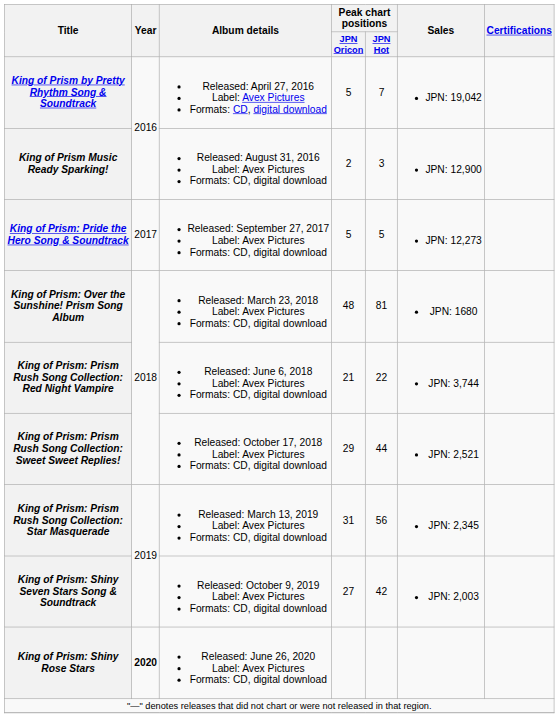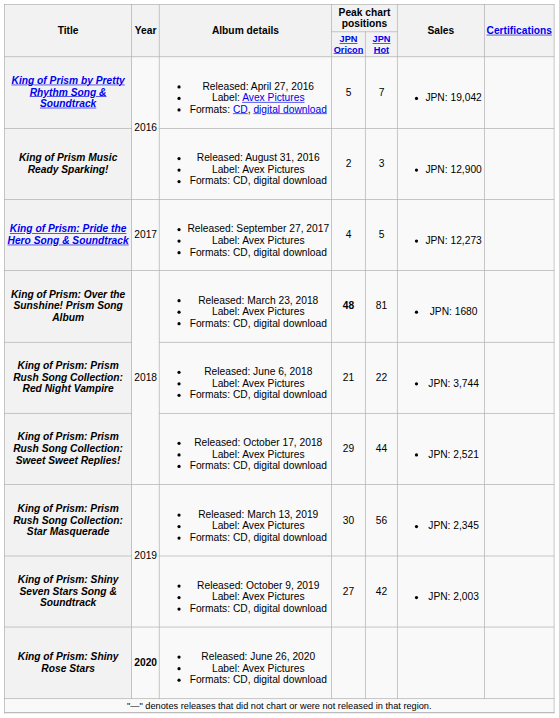 <table class="wikitable plainrowheaders" style="text-align:center;">
 <tr>
 <th scope="col" rowspan="2" style="width:12em;">Title</th>
 <th scope="col" rowspan="2">Year</th>
 <th scope="col" rowspan="2">Album details</th>
 <th scope="col" colspan="2">Peak chart positions</th>
 <th scope="col" rowspan="2">Sales<br></th>
 <th scope="col" rowspan="2"><a href='#'>Certifications</a></th>
 </tr>
 <tr>
 <th scope="col" style="width:3em;font-size:90%;"><a href='#'>JPN<br>Oricon</a><br></th>
 <th scope="col" style="width:3em;font-size:90%;"><a href='#'>JPN<br>Hot</a><br></th>
 </tr>
 <tr>
 <th scope="row"><em><a href='#'>King of Prism by Pretty Rhythm Song & Soundtrack</a></em></th>
 <td rowspan="2">2016</td>
 <td><br><ul><li>Released: April 27, 2016</li><li>Label: <a href='#'>Avex Pictures</a></li><li>Formats: <a href='#'>CD</a>, <a href='#'>digital download</a></li></ul></td>
 <td>5</td>
 <td>7</td>
 <td><br><ul><li>JPN: 19,042</li></ul></td>
 <td></td>
 </tr>
 <tr>
 <th scope="row"><em>King of Prism Music Ready Sparking!</em></th>
 <td><br><ul><li>Released: August 31, 2016</li><li>Label: Avex Pictures</li><li>Formats: CD, digital download</li></ul></td>
 <td>2</td>
 <td>3</td>
 <td><br><ul><li>JPN: 12,900</li></ul></td>
 <td></td>
 </tr>
 <tr>
 <th scope="row"><em><a href='#'>King of Prism: Pride the Hero Song & Soundtrack</a></em></th>
 <td>2017</td>
 <td><br><ul><li>Released: September 27, 2017</li><li>Label: Avex Pictures</li><li>Formats: CD, digital download</li></ul></td>
-<td>5</td>
+<td>4</td>
 <td>5</td>
 <td><br><ul><li>JPN: 12,273</li></ul></td>
 <td></td>
 </tr>
 <tr>
 <th scope="row"><em>King of Prism: Over the Sunshine! Prism Song Album</em></th>
 <td rowspan="3">2018</td>
 <td><br><ul><li>Released: March 23, 2018</li><li>Label: Avex Pictures</li><li>Formats: CD, digital download</li></ul></td>
-<td>48</td>
+<td><strong>48</strong></td>
 <td>81</td>
 <td><br><ul><li>JPN: 1680</li></ul></td>
 <td></td>
 </tr>
 <tr>
 <th scope="row"><em>King of Prism: Prism Rush Song Collection: Red Night Vampire</em></th>
 <td><br><ul><li>Released: June 6, 2018</li><li>Label: Avex Pictures</li><li>Formats: CD, digital download</li></ul></td>
 <td>21</td>
 <td>22</td>
 <td><br><ul><li>JPN: 3,744</li></ul></td>
 <td></td>
 </tr>
 <tr>
 <th scope="row"><em>King of Prism: Prism Rush Song Collection: Sweet Sweet Replies!</em></th>
 <td><br><ul><li>Released: October 17, 2018</li><li>Label: Avex Pictures</li><li>Formats: CD, digital download</li></ul></td>
 <td>29</td>
 <td>44</td>
 <td><br><ul><li>JPN: 2,521</li></ul></td>
 <td></td>
 </tr>
 <tr>
 <th scope="row"><em>King of Prism: Prism Rush Song Collection: Star Masquerade</em></th>
 <td rowspan="2">2019</td>
 <td><br><ul><li>Released: March 13, 2019</li><li>Label: Avex Pictures</li><li>Formats: CD, digital download</li></ul></td>
-<td>31</td>
+<td>30</td>
 <td>56</td>
 <td><br><ul><li>JPN: 2,345</li></ul></td>
 <td></td>
 </tr>
 <tr>
 <th scope="row"><em>King of Prism: Shiny Seven Stars Song & Soundtrack</em></th>
 <td><br><ul><li>Released: October 9, 2019</li><li>Label: Avex Pictures</li><li>Formats: CD, digital download</li></ul></td>
 <td>27</td>
 <td>42</td>
 <td><br><ul><li>JPN: 2,003</li></ul></td>
 <td></td>
 </tr>
 <tr>
 <th scope="row"><em>King of Prism: Shiny Rose Stars</em></th>
 <td><strong>2020</strong></td>
 <td><br><ul><li>Released: June 26, 2020</li><li>Label: Avex Pictures</li><li>Formats: CD, digital download</li></ul></td>
 <td></td>
 <td></td>
 <td></td>
 <td></td>
 </tr>
 <tr>
 <td colspan="7" style="font-size:90%;">"—" denotes releases that did not chart or were not released in that region.</td>
 </tr>
 <tr>
 </tr>
 </table>
